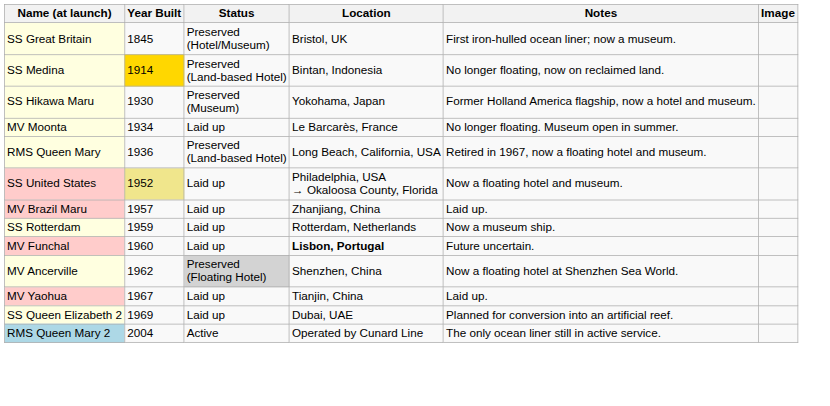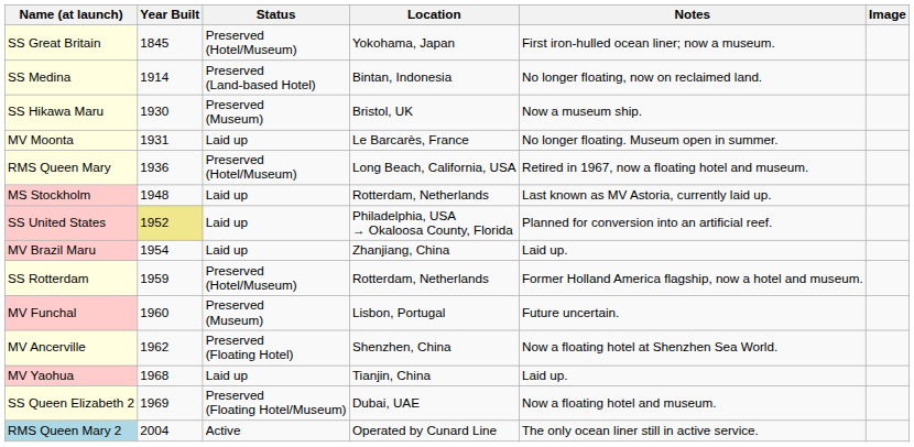 <table class="wikitable sortable">
 <tr>
 <th>Name (at launch)</th>
 <th>Year Built</th>
 <th>Status</th>
 <th>Location</th>
 <th class=unsortable>Notes</th>
 <th class=unsortable>Image</th>
 </tr>
 <tr>
 <td style="background-color:#FFFFE0">SS Great Britain</td>
 <td>1845</td>
 <td>Preserved<br>(Hotel/Museum)</td>
-<td>Bristol, UK</td>
+<td>Yokohama, Japan</td>
 <td>First iron-hulled ocean liner; now a museum.</td>
 <td></td>
 </tr>
 <tr>
 <td style="background-color:#FFFFE0">SS Medina</td>
-<td style="background: gold;">1914</td>
+<td>1914</td>
 <td>Preserved<br>(Land-based Hotel)</td>
 <td>Bintan, Indonesia</td>
 <td>No longer floating, now on reclaimed land.</td>
 <td><br></td>
 </tr>
 <tr>
 <td style="background-color:#FFFFE0">SS Hikawa Maru</td>
 <td>1930</td>
 <td>Preserved<br>(Museum)</td>
-<td>Yokohama, Japan</td>
-<td>Former Holland America flagship, now a hotel and museum.</td>
+<td>Bristol, UK</td>
+<td>Now a museum ship.</td>
 <td></td>
 </tr>
 <tr>
 <td style="background-color:#FFFFE0">MV Moonta</td>
-<td>1934</td>
+<td>1931</td>
 <td>Laid up</td>
 <td>Le Barcarès, France</td>
 <td>No longer floating. Museum open in summer.</td>
 <td></td>
 </tr>
 <tr>
 <td style="background-color:#FFFFE0">RMS Queen Mary</td>
 <td>1936</td>
-<td>Preserved<br>(Land-based Hotel)</td>
+<td>Preserved<br>(Hotel/Museum)</td>
 <td>Long Beach, California, USA</td>
 <td>Retired in 1967, now a floating hotel and museum.</td>
+<td></td>
+</tr>
+<tr>
+<td style="background-color:#FFCCCB">MS Stockholm</td>
+<td>1948</td>
+<td>Laid up</td>
+<td>Rotterdam, Netherlands</td>
+<td>Last known as MV Astoria, currently laid up.</td>
 <td></td>
 </tr>
 <tr>
 <td style="background-color:#FFCCCB">SS United States</td>
 <td style="background: khaki;">1952</td>
 <td>Laid up</td>
 <td>Philadelphia, USA<br>→ Okaloosa County, Florida</td>
-<td>Now a floating hotel and museum.</td>
+<td>Planned for conversion into an artificial reef.</td>
 <td></td>
 </tr>
 <tr>
 <td style="background-color:#FFCCCB">MV Brazil Maru</td>
-<td>1957</td>
+<td>1954</td>
 <td>Laid up</td>
 <td>Zhanjiang, China</td>
 <td>Laid up.</td>
 <td></td>
 </tr>
 <tr>
 <td style="background-color:#FFFFE0">SS Rotterdam</td>
 <td>1959</td>
-<td>Laid up</td>
+<td>Preserved<br>(Hotel/Museum)</td>
 <td>Rotterdam, Netherlands</td>
-<td>Now a museum ship.</td>
+<td>Former Holland America flagship, now a hotel and museum.</td>
 <td></td>
 </tr>
 <tr>
 <td style="background-color:#FFCCCB">MV Funchal</td>
 <td>1960</td>
-<td>Laid up</td>
-<td><strong>Lisbon, Portugal</strong></td>
+<td>Preserved<br>(Museum)</td>
+<td>Lisbon, Portugal</td>
 <td>Future uncertain.</td>
 <td></td>
 </tr>
 <tr>
 <td style="background-color:#FFFFE0">MV Ancerville</td>
 <td>1962</td>
-<td style="background: lightgrey;">Preserved<br>(Floating Hotel)</td>
+<td>Preserved<br>(Floating Hotel)</td>
 <td>Shenzhen, China</td>
 <td>Now a floating hotel at Shenzhen Sea World.</td>
 <td></td>
 </tr>
 <tr>
 <td style="background-color:#FFCCCB">MV Yaohua</td>
-<td>1967</td>
+<td>1968</td>
 <td>Laid up</td>
 <td>Tianjin, China</td>
 <td>Laid up.</td>
 <td></td>
 </tr>
 <tr>
 <td style="background-color:#FFFFE0">SS Queen Elizabeth 2</td>
 <td>1969</td>
-<td>Laid up</td>
+<td>Preserved<br>(Floating Hotel/Museum)</td>
 <td>Dubai, UAE</td>
-<td>Planned for conversion into an artificial reef.</td>
+<td>Now a floating hotel and museum.</td>
 <td></td>
 </tr>
 <tr>
 <td style="background-color:#ADD8E6">RMS Queen Mary 2</td>
 <td>2004</td>
 <td>Active</td>
 <td>Operated by Cunard Line</td>
 <td>The only ocean liner still in active service.</td>
 <td></td>
 </tr>
 </table>
